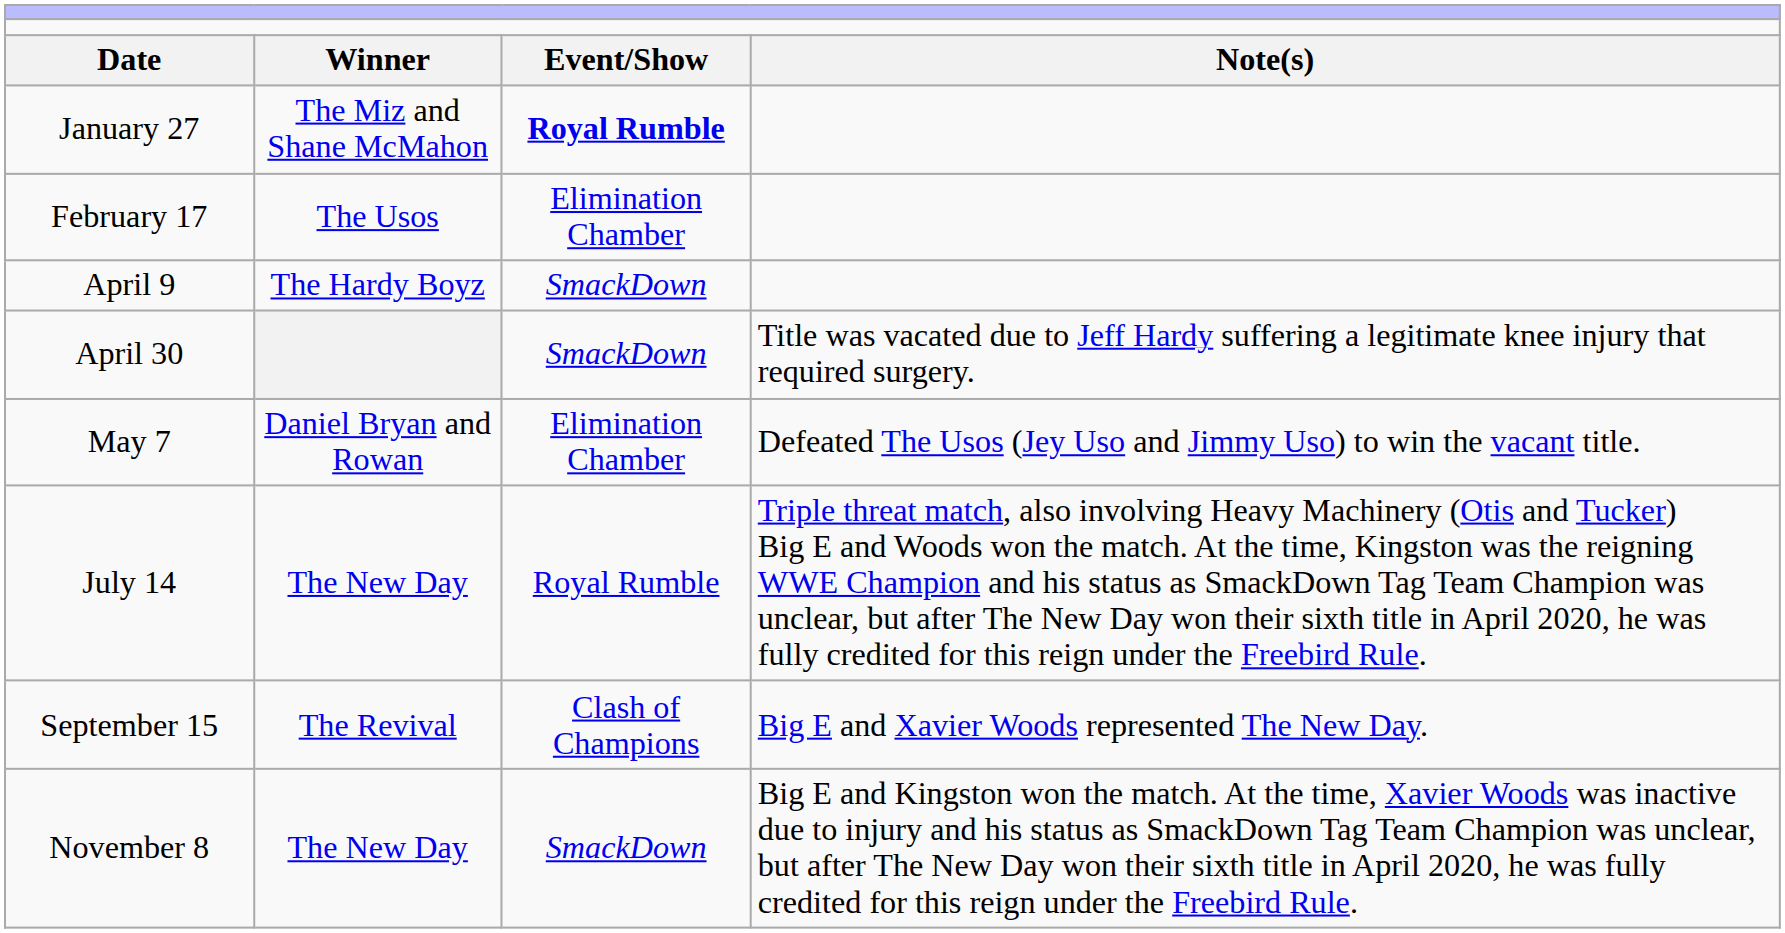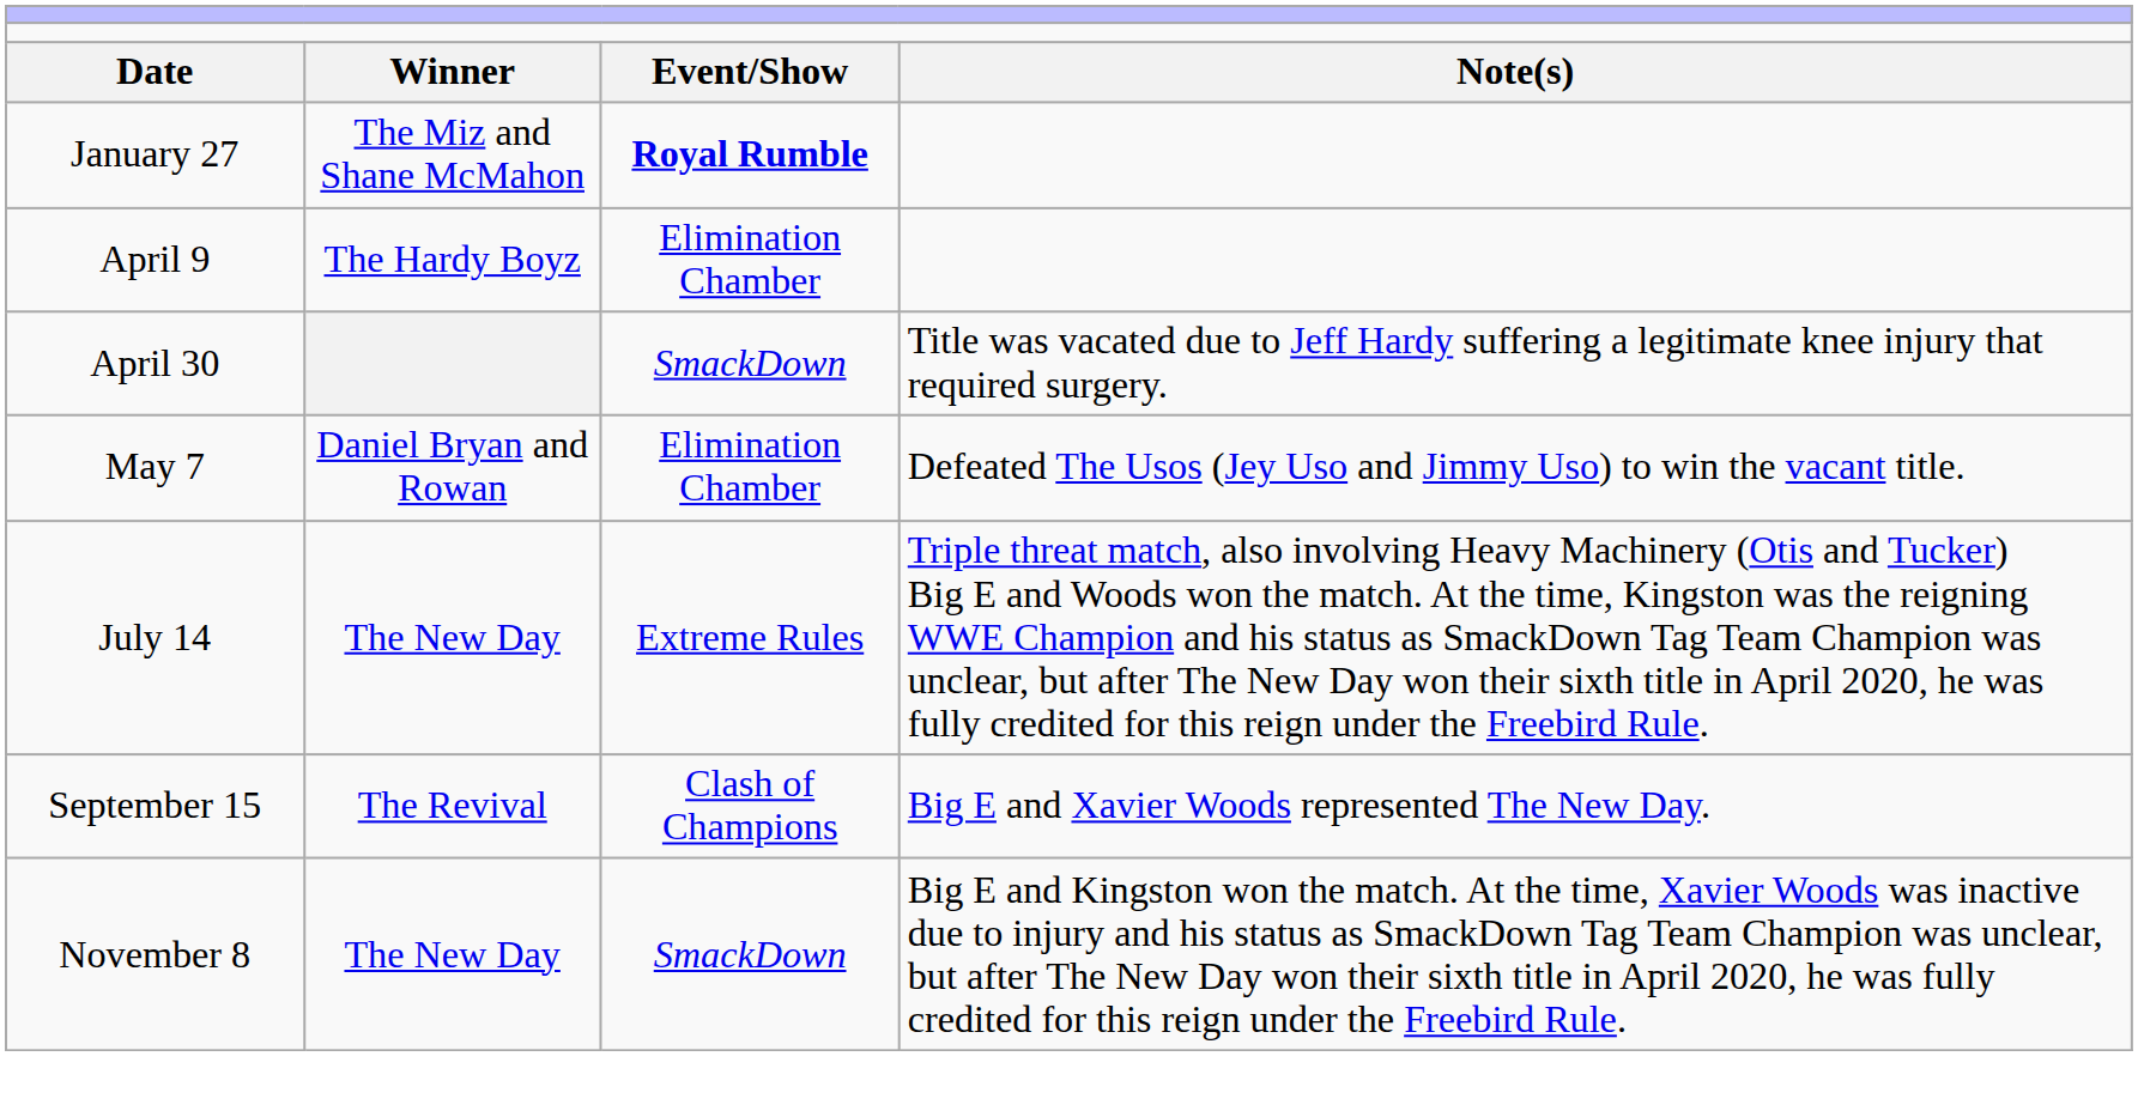 <table class="wikitable" style="text-align:center; width:100%;">
 <tr style="background:#BBF;">
 <td colspan="4"></td>
 </tr>
 <tr>
 <td colspan="4"><strong></strong></td>
 </tr>
 <tr>
 <th width=14%>Date</th>
 <th width=14%>Winner</th>
 <th width=14%>Event/Show</th>
 <th width=58%>Note(s)</th>
 </tr>
 <tr>
 <td>January 27</td>
 <td><a href='#'>The Miz</a> and <a href='#'>Shane McMahon</a></td>
 <td><strong><a href='#'>Royal Rumble</a></strong></td>
 <td></td>
 </tr>
 <tr>
-<td>February 17</td>
-<td><a href='#'>The Usos</a><br></td>
-<td><a href='#'>Elimination Chamber</a></td>
-<td align=left></td>
-</tr>
-<tr>
 <td>April 9</td>
 <td><a href='#'>The Hardy Boyz</a><br></td>
-<td><em><a href='#'>SmackDown</a></em></td>
+<td><a href='#'>Elimination Chamber</a></td>
 <td align=left></td>
 </tr>
 <tr>
 <td>April 30</td>
 <th></th>
 <td><em><a href='#'>SmackDown</a></em></td>
 <td align=left>Title was vacated due to <a href='#'>Jeff Hardy</a> suffering a legitimate knee injury that required surgery.</td>
 </tr>
 <tr>
 <td>May 7</td>
 <td><a href='#'>Daniel Bryan</a> and <a href='#'>Rowan</a></td>
 <td><a href='#'>Elimination Chamber</a></td>
 <td align="left">Defeated <a href='#'>The Usos</a> (<a href='#'>Jey Uso</a> and <a href='#'>Jimmy Uso</a>) to win the <a href='#'>vacant</a> title.</td>
 </tr>
 <tr>
 <td>July 14</td>
 <td><a href='#'>The New Day</a><br></td>
-<td><a href='#'>Royal Rumble</a></td>
+<td><a href='#'>Extreme Rules</a></td>
 <td align=left><a href='#'>Triple threat match</a>, also involving Heavy Machinery (<a href='#'>Otis</a> and <a href='#'>Tucker</a>)<br>Big E and Woods won the match. At the time, Kingston was the reigning <a href='#'>WWE Champion</a> and his status as SmackDown Tag Team Champion was unclear, but after The New Day won their sixth title in April 2020, he was fully credited for this reign under the <a href='#'>Freebird Rule</a>.</td>
 </tr>
 <tr>
 <td>September 15</td>
 <td><a href='#'>The Revival</a><br></td>
 <td><a href='#'>Clash of Champions</a></td>
 <td align=left><a href='#'>Big E</a> and <a href='#'>Xavier Woods</a> represented <a href='#'>The New Day</a>.</td>
 </tr>
 <tr>
 <td>November 8</td>
 <td><a href='#'>The New Day</a><br></td>
 <td><em><a href='#'>SmackDown</a></em></td>
 <td align=left>Big E and Kingston won the match. At the time, <a href='#'>Xavier Woods</a> was inactive due to injury and his status as SmackDown Tag Team Champion was unclear, but after The New Day won their sixth title in April 2020, he was fully credited for this reign under the <a href='#'>Freebird Rule</a>.</td>
 </tr>
 </table>
